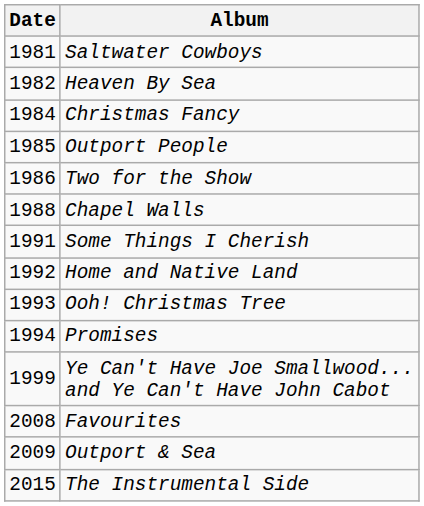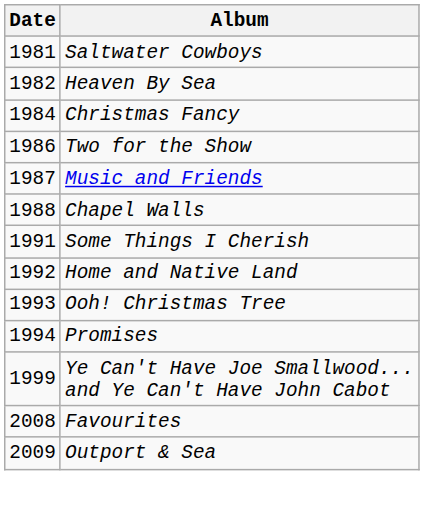 <table class="wikitable">
 <tr>
 <th>Date</th>
 <th>Album</th>
 </tr>
 <tr>
 <td>1981</td>
 <td><em>Saltwater Cowboys</em></td>
 </tr>
 <tr>
 <td>1982</td>
 <td><em>Heaven By Sea</em></td>
 </tr>
 <tr>
 <td>1984</td>
 <td><em>Christmas Fancy</em></td>
 </tr>
 <tr>
-<td>1985</td>
-<td><em>Outport People</em></td>
+<td>1986</td>
+<td><em>Two for the Show</em></td>
 </tr>
 <tr>
-<td>1986</td>
-<td><em>Two for the Show</em></td>
+<td>1987</td>
+<td><a href='#'><em>Music and Friends</em></a></td>
 </tr>
 <tr>
 <td>1988</td>
 <td><em>Chapel Walls</em></td>
 </tr>
 <tr>
 <td>1991</td>
 <td><em>Some Things I Cherish</em></td>
 </tr>
 <tr>
 <td>1992</td>
 <td><em>Home and Native Land</em></td>
 </tr>
 <tr>
 <td>1993</td>
 <td><em>Ooh! Christmas Tree</em></td>
 </tr>
 <tr>
 <td>1994</td>
 <td><em>Promises</em></td>
 </tr>
 <tr>
 <td>1999</td>
 <td><em>Ye Can't Have Joe Smallwood...<br>and Ye Can't Have John Cabot</em></td>
 </tr>
 <tr>
 <td>2008</td>
 <td><em>Favourites</em></td>
 </tr>
 <tr>
 <td>2009</td>
 <td><em>Outport & Sea</em></td>
 </tr>
-<tr>
-<td>2015</td>
-<td><em>The Instrumental Side</em></td>
-</tr>
 </table>
